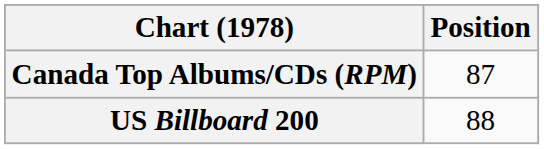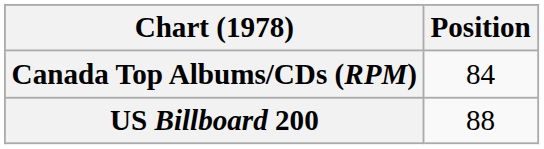 <table class="wikitable sortable plainrowheaders" style="text-align:center">
 <tr>
 <th scope="col">Chart (1978)</th>
 <th scope="col">Position</th>
 </tr>
 <tr>
 <th scope="row">Canada Top Albums/CDs (<em>RPM</em>)</th>
-<td>87</td>
+<td>84</td>
 </tr>
 <tr>
 <th scope="row">US <em>Billboard</em> 200</th>
 <td>88</td>
 </tr>
 </table>
